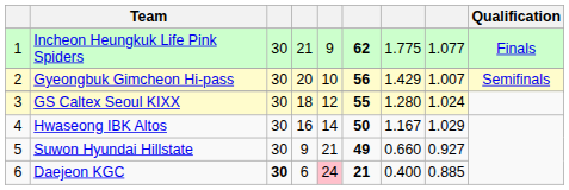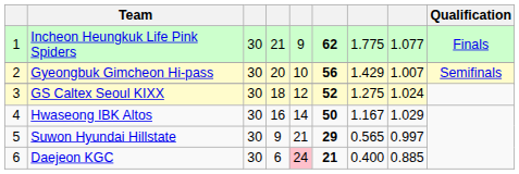 <table class="wikitable" style="text-align:center;">
 <tr>
 <th width=20></th>
 <th width=250>Team</th>
 <th width=20></th>
 <th width=20></th>
 <th width=20></th>
 <th width=35></th>
 <th width=35></th>
 <th width=35></th>
 <th width=50>Qualification</th>
 </tr>
 <tr bgcolor=#ccffcc>
 <td>1</td>
 <td align=left><a href='#'>Incheon Heungkuk Life Pink Spiders</a></td>
 <td>30</td>
 <td>21</td>
 <td>9</td>
 <td><strong>62</strong></td>
 <td>1.775</td>
 <td>1.077</td>
 <td><a href='#'>Finals</a></td>
 </tr>
 <tr>
 </tr>
 <tr bgcolor=#fffccc>
 <td>2</td>
 <td align=left><a href='#'>Gyeongbuk Gimcheon Hi-pass</a></td>
 <td>30</td>
 <td>20</td>
 <td>10</td>
 <td><strong>56</strong></td>
 <td>1.429</td>
 <td>1.007</td>
 <td rowspan="2"><a href='#'>Semifinals</a></td>
 </tr>
 <tr>
 </tr>
 <tr bgcolor=#fffccc>
 <td>3</td>
 <td align=left><a href='#'>GS Caltex Seoul KIXX</a></td>
 <td>30</td>
 <td>18</td>
 <td>12</td>
-<td><strong>55</strong></td>
-<td>1.280</td>
+<td><strong>52</strong></td>
+<td>1.275</td>
 <td>1.024</td>
 </tr>
 <tr>
 <td>4</td>
 <td align=left><a href='#'>Hwaseong IBK Altos</a></td>
 <td>30</td>
 <td>16</td>
 <td>14</td>
 <td><strong>50</strong></td>
 <td>1.167</td>
 <td>1.029</td>
 <td rowspan="3"></td>
 </tr>
 <tr>
 <td>5</td>
 <td align=left><a href='#'>Suwon Hyundai Hillstate</a></td>
 <td>30</td>
 <td>9</td>
 <td>21</td>
-<td><strong>49</strong></td>
-<td>0.660</td>
-<td>0.927</td>
+<td><strong>29</strong></td>
+<td>0.565</td>
+<td>0.997</td>
 </tr>
 <tr>
 <td>6</td>
 <td align=left><a href='#'>Daejeon KGC</a></td>
-<td><strong>30</strong></td>
+<td>30</td>
 <td>6</td>
 <td style="background: pink;">24</td>
 <td><strong>21</strong></td>
 <td>0.400</td>
 <td>0.885</td>
 </tr>
 </table>
